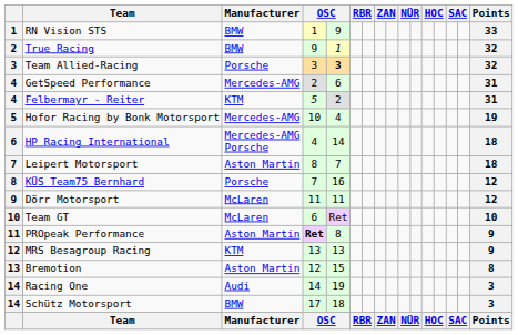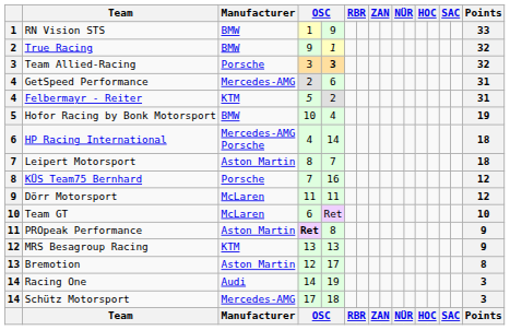 <table class="wikitable" style="font-size: 85%; text-align:center;">
 <tr>
 <th></th>
 <th>Team</th>
 <th>Manufacturer</th>
 <th colspan=2><a href='#'>OSC</a><br></th>
 <th colspan=2><a href='#'>RBR</a><br></th>
 <th colspan=2><a href='#'>ZAN</a><br></th>
 <th colspan=2><a href='#'>NÜR</a><br></th>
 <th colspan=2><a href='#'>HOC</a><br></th>
 <th colspan=2><a href='#'>SAC</a><br></th>
 <th>Points</th>
 </tr>
 <tr>
 <th>1</th>
 <td align=left> RN Vision STS</td>
 <td align=left><a href='#'>BMW</a></td>
 <td style="background:#FFFFBF;">1</td>
 <td style="background:#DFFFDF;">9</td>
 <td></td>
 <td></td>
 <td></td>
 <td></td>
 <td></td>
 <td></td>
 <td></td>
 <td></td>
 <td></td>
 <td></td>
 <th>33</th>
 </tr>
 <tr>
 <th>2</th>
 <td align=left> <a href='#'>True Racing</a></td>
 <td align=left><a href='#'>BMW</a></td>
 <td style="background:#DFFFDF;">9</td>
 <td style="background:#FFFFBF;"><em>1</em></td>
 <td></td>
 <td></td>
 <td></td>
 <td></td>
 <td></td>
 <td></td>
 <td></td>
 <td></td>
 <td></td>
 <td></td>
 <th>32</th>
 </tr>
 <tr>
 <th>3</th>
 <td align=left> Team Allied-Racing</td>
 <td align=left><a href='#'>Porsche</a></td>
 <td style="background:#FFDF9F;">3</td>
 <td style="background:#FFDF9F;"><strong>3</strong></td>
 <td></td>
 <td></td>
 <td></td>
 <td></td>
 <td></td>
 <td></td>
 <td></td>
 <td></td>
 <td></td>
 <td></td>
 <th>32</th>
 </tr>
 <tr>
 <th>4</th>
 <td align=left> GetSpeed Performance</td>
 <td align=left><a href='#'>Mercedes-AMG</a></td>
 <td style="background:#DFDFDF;">2</td>
 <td style="background:#DFFFDF;">6</td>
 <td></td>
 <td></td>
 <td></td>
 <td></td>
 <td></td>
 <td></td>
 <td></td>
 <td></td>
 <td></td>
 <td></td>
 <th>31</th>
 </tr>
 <tr>
 <th>4</th>
 <td align=left> <a href='#'>Felbermayr - Reiter</a></td>
 <td align=left><a href='#'>KTM</a></td>
 <td style="background:#DFFFDF;"><em>5</em></td>
 <td style="background:#DFDFDF;">2</td>
 <td></td>
 <td></td>
 <td></td>
 <td></td>
 <td></td>
 <td></td>
 <td></td>
 <td></td>
 <td></td>
 <td></td>
 <th>31</th>
 </tr>
 <tr>
 <th>5</th>
 <td align=left> Hofor Racing by Bonk Motorsport</td>
-<td align=left><a href='#'>Mercedes-AMG</a></td>
+<td align=left><a href='#'>BMW</a></td>
 <td style="background:#DFFFDF;">10</td>
 <td style="background:#DFFFDF;">4</td>
 <td></td>
 <td></td>
 <td></td>
 <td></td>
 <td></td>
 <td></td>
 <td></td>
 <td></td>
 <td></td>
 <td></td>
 <th>19</th>
 </tr>
 <tr>
 <th>6</th>
 <td align=left> <a href='#'>HP Racing International</a></td>
 <td align=left><a href='#'>Mercedes-AMG</a><br><a href='#'>Porsche</a></td>
 <td style="background:#DFFFDF;">4</td>
 <td style="background:#DFFFDF;">14</td>
 <td></td>
 <td></td>
 <td></td>
 <td></td>
 <td></td>
 <td></td>
 <td></td>
 <td></td>
 <td></td>
 <td></td>
 <th>18</th>
 </tr>
 <tr>
 <th>7</th>
 <td align=left> Leipert Motorsport</td>
 <td align=left><a href='#'>Aston Martin</a></td>
 <td style="background:#DFFFDF;">8</td>
 <td style="background:#DFFFDF;">7</td>
 <td></td>
 <td></td>
 <td></td>
 <td></td>
 <td></td>
 <td></td>
 <td></td>
 <td></td>
 <td></td>
 <td></td>
 <th>18</th>
 </tr>
 <tr>
 <th>8</th>
 <td align=left> <a href='#'>KÜS Team75 Bernhard</a></td>
 <td align=left><a href='#'>Porsche</a></td>
 <td style="background:#DFFFDF;">7</td>
 <td style="background:#DFFFDF;">16</td>
 <td></td>
 <td></td>
 <td></td>
 <td></td>
 <td></td>
 <td></td>
 <td></td>
 <td></td>
 <td></td>
 <td></td>
 <th>12</th>
 </tr>
 <tr>
 <th>9</th>
 <td align=left> Dörr Motorsport</td>
 <td align=left><a href='#'>McLaren</a></td>
 <td style="background:#DFFFDF;">11</td>
 <td style="background:#DFFFDF;">11</td>
 <td></td>
 <td></td>
 <td></td>
 <td></td>
 <td></td>
 <td></td>
 <td></td>
 <td></td>
 <td></td>
 <td></td>
 <th>12</th>
 </tr>
 <tr>
 <th>10</th>
 <td align=left> Team GT</td>
 <td align=left><a href='#'>McLaren</a></td>
 <td style="background:#DFFFDF;">6</td>
 <td style="background:#EFCFFF;">Ret</td>
 <td></td>
 <td></td>
 <td></td>
 <td></td>
 <td></td>
 <td></td>
 <td></td>
 <td></td>
 <td></td>
 <td></td>
 <th>10</th>
 </tr>
 <tr>
 <th>11</th>
 <td align=left> PROpeak Performance</td>
 <td align=left><a href='#'>Aston Martin</a></td>
 <td style="background:#EFCFFF;"><strong>Ret</strong></td>
 <td style="background:#DFFFDF;">8</td>
 <td></td>
 <td></td>
 <td></td>
 <td></td>
 <td></td>
 <td></td>
 <td></td>
 <td></td>
 <td></td>
 <td></td>
 <th>9</th>
 </tr>
 <tr>
 <th>12</th>
 <td align=left> MRS Besagroup Racing</td>
 <td align=left><a href='#'>KTM</a></td>
 <td style="background:#DFFFDF;">13</td>
 <td style="background:#DFFFDF;">13</td>
 <td></td>
 <td></td>
 <td></td>
 <td></td>
 <td></td>
 <td></td>
 <td></td>
 <td></td>
 <td></td>
 <td></td>
 <th>9</th>
 </tr>
 <tr>
 <th>13</th>
 <td align=left> Bremotion</td>
 <td align=left><a href='#'>Aston Martin</a></td>
 <td style="background:#DFFFDF;">12</td>
-<td style="background:#DFFFDF;">15</td>
+<td style="background:#DFFFDF;">17</td>
 <td></td>
 <td></td>
 <td></td>
 <td></td>
 <td></td>
 <td></td>
 <td></td>
 <td></td>
 <td></td>
 <td></td>
 <th>8</th>
 </tr>
 <tr>
 <th>14</th>
 <td align=left> Racing One</td>
 <td align=left><a href='#'>Audi</a></td>
 <td style="background:#DFFFDF;">14</td>
 <td style="background:#DFFFDF;">19</td>
 <td></td>
 <td></td>
 <td></td>
 <td></td>
 <td></td>
 <td></td>
 <td></td>
 <td></td>
 <td></td>
 <td></td>
 <th>3</th>
 </tr>
 <tr>
 <th>14</th>
 <td align=left> Schütz Motorsport</td>
-<td align=left><a href='#'>BMW</a></td>
+<td align=left><a href='#'>Mercedes-AMG</a></td>
 <td style="background:#DFFFDF;">17</td>
 <td style="background:#DFFFDF;">18</td>
 <td></td>
 <td></td>
 <td></td>
 <td></td>
 <td></td>
 <td></td>
 <td></td>
 <td></td>
 <td></td>
 <td></td>
 <th>3</th>
 </tr>
 <tr>
 <th></th>
 <th>Team</th>
 <th>Manufacturer</th>
 <th colspan=2><a href='#'>OSC</a><br></th>
 <th colspan=2><a href='#'>RBR</a><br></th>
 <th colspan=2><a href='#'>ZAN</a><br></th>
 <th colspan=2><a href='#'>NÜR</a><br></th>
 <th colspan=2><a href='#'>HOC</a><br></th>
 <th colspan=2><a href='#'>SAC</a><br></th>
 <th>Points</th>
 </tr>
 </table>
